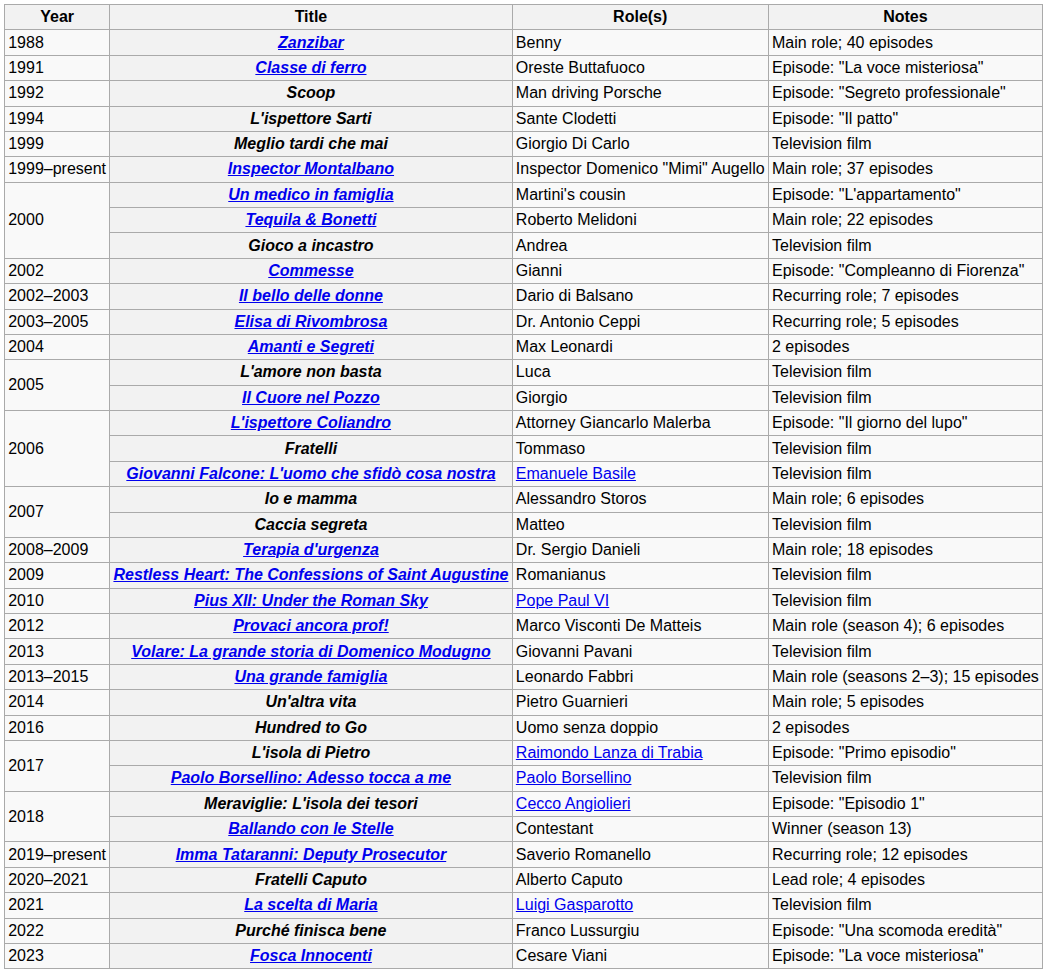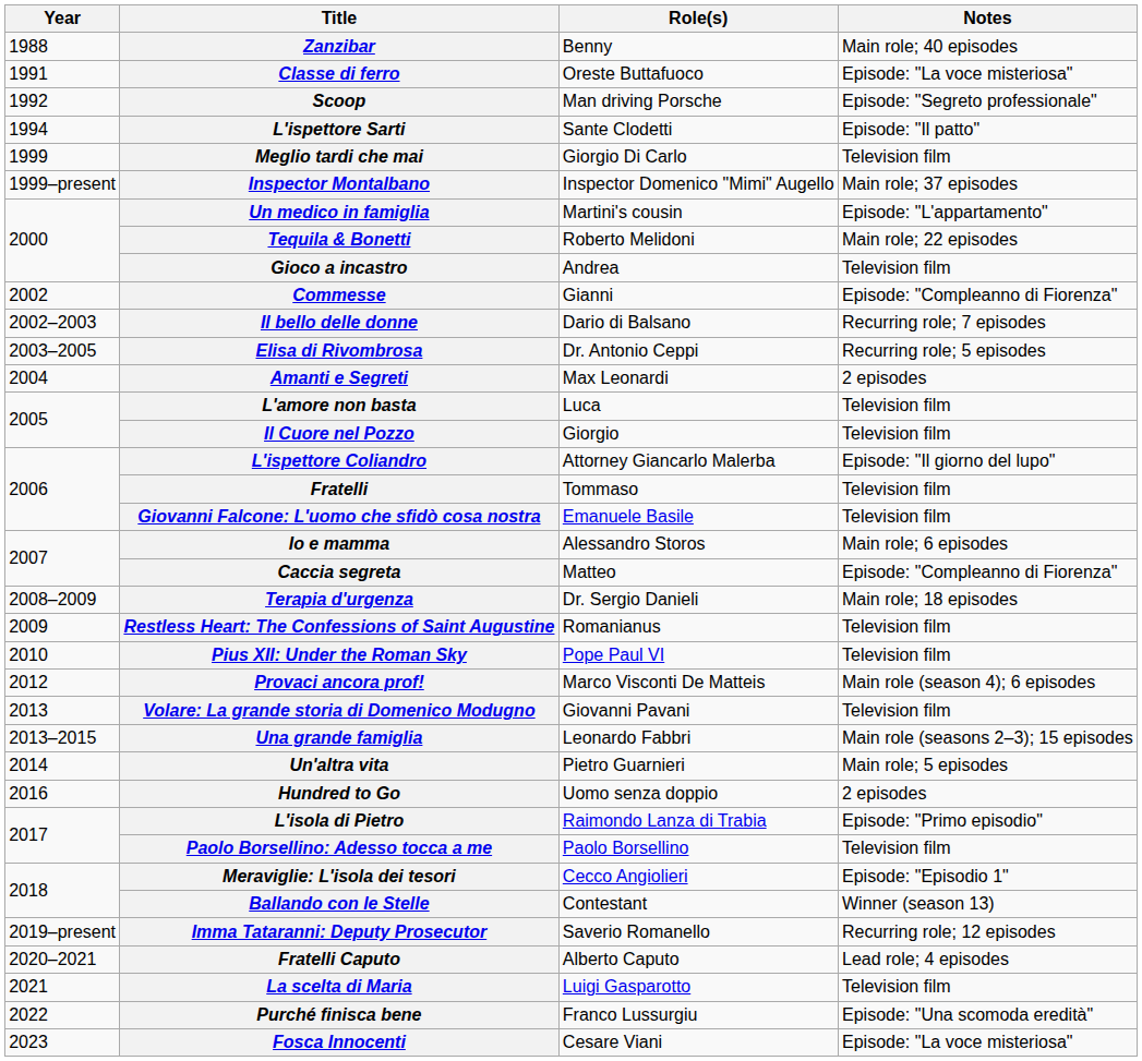 <table class="wikitable plainrowheaders sortable">
 <tr>
 <th scope="col">Year</th>
 <th scope="col">Title</th>
 <th scope="col">Role(s)</th>
 <th scope="col" class="unsortable">Notes</th>
 </tr>
 <tr>
 <td>1988</td>
 <th scope="row"><em><a href='#'>Zanzibar</a></em></th>
 <td>Benny</td>
 <td>Main role; 40 episodes</td>
 </tr>
 <tr>
 <td>1991</td>
 <th scope="row"><em><a href='#'>Classe di ferro</a></em></th>
 <td>Oreste Buttafuoco</td>
 <td>Episode: "La voce misteriosa"</td>
 </tr>
 <tr>
 <td>1992</td>
 <th scope="row"><em>Scoop</em></th>
 <td>Man driving Porsche</td>
 <td>Episode: "Segreto professionale"</td>
 </tr>
 <tr>
 <td>1994</td>
 <th scope="row"><em>L'ispettore Sarti</em></th>
 <td>Sante Clodetti</td>
 <td>Episode: "Il patto"</td>
 </tr>
 <tr>
 <td>1999</td>
 <th scope="row"><em>Meglio tardi che mai</em></th>
 <td>Giorgio Di Carlo</td>
 <td>Television film</td>
 </tr>
 <tr>
 <td>1999–present</td>
 <th scope="row"><em><a href='#'>Inspector Montalbano</a></em></th>
 <td>Inspector Domenico "Mimi" Augello</td>
 <td>Main role; 37 episodes</td>
 </tr>
 <tr>
 <td rowspan="3">2000</td>
 <th scope="row"><em><a href='#'>Un medico in famiglia</a></em></th>
 <td>Martini's cousin</td>
 <td>Episode: "L'appartamento"</td>
 </tr>
 <tr>
 <th scope="row"><em><a href='#'>Tequila & Bonetti</a></em></th>
 <td>Roberto Melidoni</td>
 <td>Main role; 22 episodes</td>
 </tr>
 <tr>
 <th scope="row"><em>Gioco a incastro</em></th>
 <td>Andrea</td>
 <td>Television film</td>
 </tr>
 <tr>
 <td>2002</td>
 <th scope="row"><em><a href='#'>Commesse</a></em></th>
 <td>Gianni</td>
 <td>Episode: "Compleanno di Fiorenza"</td>
 </tr>
 <tr>
 <td>2002–2003</td>
 <th scope="row"><em><a href='#'>Il bello delle donne</a></em></th>
 <td>Dario di Balsano</td>
 <td>Recurring role; 7 episodes</td>
 </tr>
 <tr>
 <td>2003–2005</td>
 <th scope="row"><em><a href='#'>Elisa di Rivombrosa</a></em></th>
 <td>Dr. Antonio Ceppi</td>
 <td>Recurring role; 5 episodes</td>
 </tr>
 <tr>
 <td>2004</td>
 <th scope="row"><em><a href='#'>Amanti e Segreti</a></em></th>
 <td>Max Leonardi</td>
 <td>2 episodes</td>
 </tr>
 <tr>
 <td rowspan="2">2005</td>
 <th scope="row"><em>L'amore non basta</em></th>
 <td>Luca</td>
 <td>Television film</td>
 </tr>
 <tr>
 <th scope="row"><em><a href='#'>Il Cuore nel Pozzo</a></em></th>
 <td>Giorgio</td>
 <td>Television film</td>
 </tr>
 <tr>
 <td rowspan="3">2006</td>
 <th scope="row"><em><a href='#'>L'ispettore Coliandro</a></em></th>
 <td>Attorney Giancarlo Malerba</td>
 <td>Episode: "Il giorno del lupo"</td>
 </tr>
 <tr>
 <th scope="row"><em>Fratelli</em></th>
 <td>Tommaso</td>
 <td>Television film</td>
 </tr>
 <tr>
 <th scope="row"><em><a href='#'>Giovanni Falcone: L'uomo che sfidò cosa nostra</a></em></th>
 <td><a href='#'>Emanuele Basile</a></td>
 <td>Television film</td>
 </tr>
 <tr>
 <td rowspan="2">2007</td>
 <th scope="row"><em>Io e mamma</em></th>
 <td>Alessandro Storos</td>
 <td>Main role; 6 episodes</td>
 </tr>
 <tr>
 <th scope="row"><em>Caccia segreta</em></th>
 <td>Matteo</td>
-<td>Television film</td>
+<td>Episode: "Compleanno di Fiorenza"</td>
 </tr>
 <tr>
 <td>2008–2009</td>
 <th scope="row"><em><a href='#'>Terapia d'urgenza</a></em></th>
 <td>Dr. Sergio Danieli</td>
 <td>Main role; 18 episodes</td>
 </tr>
 <tr>
 <td>2009</td>
 <th scope="row"><em><a href='#'>Restless Heart: The Confessions of Saint Augustine</a></em></th>
 <td>Romanianus</td>
 <td>Television film</td>
 </tr>
 <tr>
 <td>2010</td>
 <th scope="row"><em><a href='#'>Pius XII: Under the Roman Sky</a></em></th>
 <td><a href='#'>Pope Paul VI</a></td>
 <td>Television film</td>
 </tr>
 <tr>
 <td>2012</td>
 <th scope="row"><em><a href='#'>Provaci ancora prof!</a></em></th>
 <td>Marco Visconti De Matteis</td>
 <td>Main role (season 4); 6 episodes</td>
 </tr>
 <tr>
 <td>2013</td>
 <th scope="row"><em><a href='#'>Volare: La grande storia di Domenico Modugno</a></em></th>
 <td>Giovanni Pavani</td>
 <td>Television film</td>
 </tr>
 <tr>
 <td>2013–2015</td>
 <th scope="row"><em><a href='#'>Una grande famiglia</a></em></th>
 <td>Leonardo Fabbri</td>
 <td>Main role (seasons 2–3); 15 episodes</td>
 </tr>
 <tr>
 <td>2014</td>
 <th scope="row"><em>Un'altra vita</em></th>
 <td>Pietro Guarnieri</td>
 <td>Main role; 5 episodes</td>
 </tr>
 <tr>
 <td>2016</td>
 <th scope="row"><em>Hundred to Go</em></th>
 <td>Uomo senza doppio</td>
 <td>2 episodes</td>
 </tr>
 <tr>
 <td rowspan="2">2017</td>
 <th scope="row"><em>L'isola di Pietro</em></th>
 <td><a href='#'>Raimondo Lanza di Trabia</a></td>
 <td>Episode: "Primo episodio"</td>
 </tr>
 <tr>
 <th scope="row"><em><a href='#'>Paolo Borsellino: Adesso tocca a me</a></em></th>
 <td><a href='#'>Paolo Borsellino</a></td>
 <td>Television film</td>
 </tr>
 <tr>
 <td rowspan="2">2018</td>
 <th scope="row"><em>Meraviglie: L'isola dei tesori</em></th>
 <td><a href='#'>Cecco Angiolieri</a></td>
 <td>Episode: "Episodio 1"</td>
 </tr>
 <tr>
 <th scope="row"><em><a href='#'>Ballando con le Stelle</a></em></th>
 <td>Contestant</td>
 <td>Winner (season 13)</td>
 </tr>
 <tr>
 <td>2019–present</td>
 <th scope="row"><em><a href='#'>Imma Tataranni: Deputy Prosecutor</a></em></th>
 <td>Saverio Romanello</td>
 <td>Recurring role; 12 episodes</td>
 </tr>
 <tr>
 <td>2020–2021</td>
 <th scope="row"><em>Fratelli Caputo</em></th>
 <td>Alberto Caputo</td>
 <td>Lead role; 4 episodes</td>
 </tr>
 <tr>
 <td>2021</td>
 <th scope="row"><em><a href='#'>La scelta di Maria</a></em></th>
 <td><a href='#'>Luigi Gasparotto</a></td>
 <td>Television film</td>
 </tr>
 <tr>
 <td>2022</td>
 <th scope="row"><em>Purché finisca bene</em></th>
 <td>Franco Lussurgiu</td>
 <td>Episode: "Una scomoda eredità"</td>
 </tr>
 <tr>
 <td>2023</td>
 <th scope="row"><em><a href='#'>Fosca Innocenti</a></em></th>
 <td>Cesare Viani</td>
 <td>Episode: "La voce misteriosa"</td>
 </tr>
 </table>
